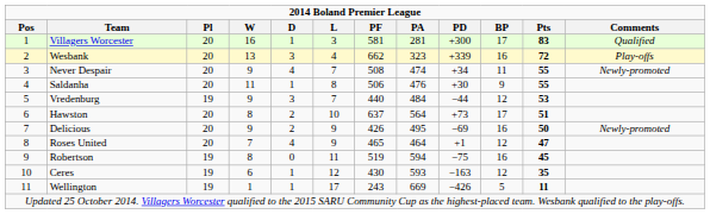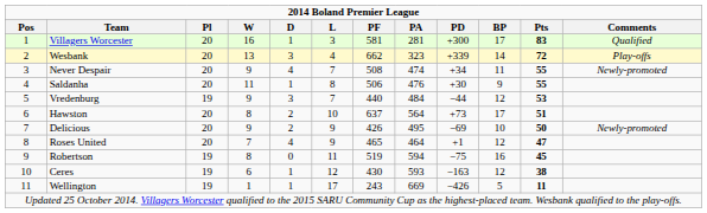 <table class="wikitable"  style="text-align:center; line-height:90%; font-size:90%; width:75%;">
 <tr>
 <td colspan=12><strong>2014 Boland Premier League</strong></td>
 </tr>
 <tr>
 <th style="width:6%;">Pos</th>
 <th style="width:20%;">Team</th>
 <th style="width:6%;">Pl</th>
 <th style="width:6%;">W</th>
 <th style="width:6%;">D</th>
 <th style="width:6%;">L</th>
 <th style="width:6%;">PF</th>
 <th style="width:6%;">PA</th>
 <th style="width:6%;">PD</th>
 <th style="width:6%;">BP</th>
 <th style="width:6%;">Pts</th>
 <th style="width:20%;">Comments<br></th>
 </tr>
 <tr bgcolor="#E8FFD8">
 <td>1</td>
 <td style="text-align:left;"><a href='#'>Villagers Worcester</a></td>
 <td>20</td>
 <td>16</td>
 <td>1</td>
 <td>3</td>
 <td>581</td>
 <td>281</td>
 <td>+300</td>
 <td>17</td>
 <td><strong>83</strong></td>
 <td><em>Qualified</em></td>
 </tr>
 <tr bgcolor="#FFFACD">
 <td>2</td>
 <td style="text-align:left;">Wesbank</td>
 <td>20</td>
 <td>13</td>
 <td>3</td>
 <td>4</td>
 <td>662</td>
 <td>323</td>
 <td>+339</td>
-<td>16</td>
+<td>14</td>
 <td><strong>72</strong></td>
 <td><em>Play-offs</em></td>
 </tr>
 <tr>
 <td>3</td>
 <td style="text-align:left;">Never Despair</td>
 <td>20</td>
 <td>9</td>
 <td>4</td>
 <td>7</td>
 <td>508</td>
 <td>474</td>
 <td>+34</td>
 <td>11</td>
 <td><strong>55</strong></td>
 <td><em>Newly-promoted</em></td>
 </tr>
 <tr>
 <td>4</td>
 <td style="text-align:left;">Saldanha</td>
 <td>20</td>
 <td>11</td>
 <td>1</td>
 <td>8</td>
 <td>506</td>
 <td>476</td>
 <td>+30</td>
 <td>9</td>
 <td><strong>55</strong></td>
 <td></td>
 </tr>
 <tr>
 <td>5</td>
 <td style="text-align:left;">Vredenburg</td>
 <td>19</td>
 <td>9</td>
 <td>3</td>
 <td>7</td>
 <td>440</td>
 <td>484</td>
 <td>−44</td>
 <td>12</td>
 <td><strong>53</strong></td>
 <td></td>
 </tr>
 <tr>
 <td>6</td>
 <td style="text-align:left;">Hawston</td>
 <td>20</td>
 <td>8</td>
 <td>2</td>
 <td>10</td>
 <td>637</td>
 <td>564</td>
 <td>+73</td>
 <td>17</td>
 <td><strong>51</strong></td>
 <td></td>
 </tr>
 <tr>
 <td>7</td>
 <td style="text-align:left;">Delicious</td>
 <td>20</td>
 <td>9</td>
 <td>2</td>
 <td>9</td>
 <td>426</td>
 <td>495</td>
 <td>−69</td>
-<td>16</td>
+<td>10</td>
 <td><strong>50</strong></td>
 <td><em>Newly-promoted</em></td>
 </tr>
 <tr>
 <td>8</td>
 <td style="text-align:left;">Roses United</td>
 <td>20</td>
 <td>7</td>
 <td>4</td>
 <td>9</td>
 <td>465</td>
 <td>464</td>
 <td>+1</td>
 <td>12</td>
 <td><strong>47</strong></td>
 <td></td>
 </tr>
 <tr>
 <td>9</td>
 <td style="text-align:left;">Robertson</td>
 <td>19</td>
 <td>8</td>
 <td>0</td>
 <td>11</td>
 <td>519</td>
 <td>594</td>
 <td>−75</td>
 <td>16</td>
 <td><strong>45</strong></td>
 <td></td>
 </tr>
 <tr>
 <td>10</td>
 <td style="text-align:left;">Ceres</td>
 <td>19</td>
 <td>6</td>
 <td>1</td>
 <td>12</td>
 <td>430</td>
 <td>593</td>
 <td>−163</td>
 <td>12</td>
-<td><strong>35</strong></td>
+<td><strong>38</strong></td>
 <td></td>
 </tr>
 <tr>
 <td>11</td>
 <td style="text-align:left;">Wellington</td>
 <td>19</td>
 <td>1</td>
 <td>1</td>
 <td>17</td>
 <td>243</td>
 <td>669</td>
 <td>−426</td>
 <td>5</td>
 <td><strong>11</strong></td>
 <td></td>
 </tr>
 <tr>
 <td colspan=12><em>Updated 25 October 2014. <a href='#'>Villagers Worcester</a> qualified to the 2015 SARU Community Cup as the highest-placed team. Wesbank qualified to the play-offs.</em></td>
 </tr>
 </table>
